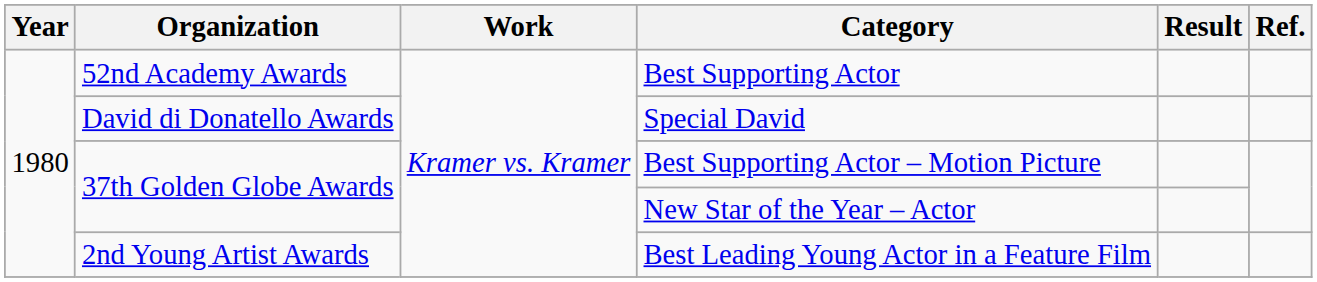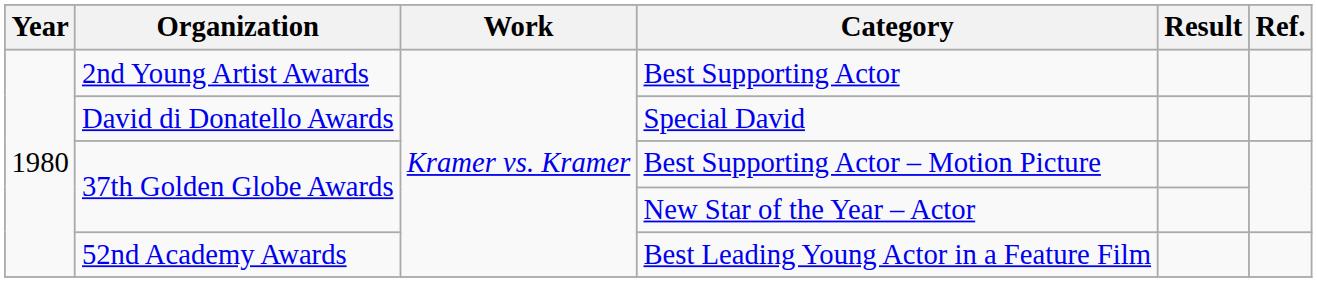 <table class="wikitable">
 <tr>
 <th>Year</th>
 <th>Organization</th>
 <th>Work</th>
 <th>Category</th>
 <th>Result</th>
 <th>Ref.</th>
 </tr>
 <tr>
 <td rowspan="5">1980</td>
-<td><a href='#'>52nd Academy Awards</a></td>
+<td><a href='#'>2nd Young Artist Awards</a></td>
 <td rowspan="5"><em><a href='#'>Kramer vs. Kramer</a></em></td>
 <td><a href='#'>Best Supporting Actor</a></td>
 <td></td>
 <td></td>
 </tr>
 <tr>
 <td><a href='#'>David di Donatello Awards</a></td>
 <td><a href='#'>Special David</a></td>
 <td></td>
 <td></td>
 </tr>
 <tr>
 <td rowspan="2"><a href='#'>37th Golden Globe Awards</a></td>
 <td><a href='#'>Best Supporting Actor – Motion Picture</a></td>
 <td></td>
 <td rowspan="2"></td>
 </tr>
 <tr>
 <td><a href='#'>New Star of the Year – Actor</a></td>
 <td></td>
 </tr>
 <tr>
-<td><a href='#'>2nd Young Artist Awards</a></td>
+<td><a href='#'>52nd Academy Awards</a></td>
 <td><a href='#'>Best Leading Young Actor in a Feature Film</a></td>
 <td></td>
 <td></td>
 </tr>
 </table>
